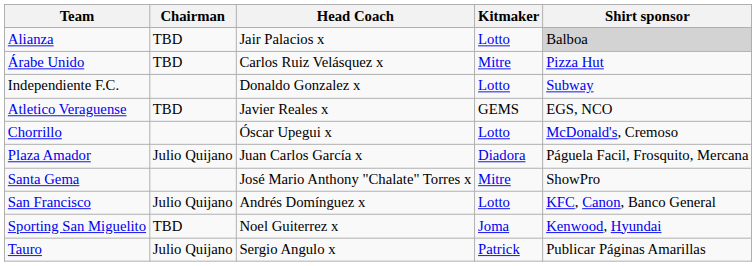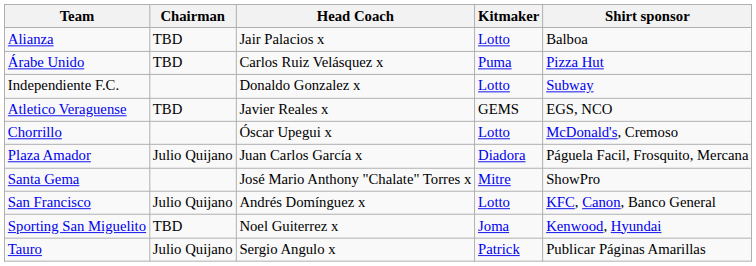 <table class="wikitable sortable" style="text-align: left;">
 <tr>
 <th>Team</th>
 <th>Chairman</th>
 <th>Head Coach</th>
 <th>Kitmaker</th>
 <th>Shirt sponsor</th>
 </tr>
 <tr>
 <td><a href='#'>Alianza</a></td>
 <td> TBD</td>
 <td> Jair Palacios x</td>
 <td><a href='#'>Lotto</a></td>
-<td style="background: lightgrey;">Balboa</td>
+<td>Balboa</td>
 </tr>
 <tr>
 <td><a href='#'>Árabe Unido</a></td>
 <td> TBD</td>
 <td> Carlos Ruiz Velásquez x</td>
-<td><a href='#'>Mitre</a></td>
+<td><a href='#'>Puma</a></td>
 <td><a href='#'>Pizza Hut</a></td>
 </tr>
 <tr>
 <td>Independiente F.C.</td>
 <td></td>
 <td> Donaldo Gonzalez x</td>
 <td><a href='#'>Lotto</a></td>
 <td><a href='#'>Subway</a></td>
 </tr>
 <tr>
 <td><a href='#'>Atletico Veraguense</a></td>
 <td> TBD</td>
 <td> Javier Reales x</td>
 <td>GEMS</td>
 <td>EGS, NCO</td>
 </tr>
 <tr>
 <td><a href='#'>Chorrillo</a></td>
 <td></td>
 <td> Óscar Upegui x</td>
 <td><a href='#'>Lotto</a></td>
 <td><a href='#'>McDonald's</a>, Cremoso</td>
 </tr>
 <tr>
 <td><a href='#'>Plaza Amador</a></td>
 <td>Julio Quijano</td>
 <td> Juan Carlos García x</td>
 <td><a href='#'>Diadora</a></td>
 <td>Páguela Facil, Frosquito, Mercana</td>
 </tr>
 <tr>
 <td><a href='#'>Santa Gema</a></td>
 <td></td>
 <td> José Mario Anthony "Chalate" Torres x</td>
 <td><a href='#'>Mitre</a></td>
 <td>ShowPro</td>
 </tr>
 <tr>
 <td><a href='#'>San Francisco</a></td>
 <td>Julio Quijano</td>
 <td> Andrés Domínguez x</td>
 <td><a href='#'>Lotto</a></td>
 <td><a href='#'>KFC</a>, <a href='#'>Canon</a>, Banco General</td>
 </tr>
 <tr>
 <td><a href='#'>Sporting San Miguelito</a></td>
 <td> TBD</td>
 <td> Noel Guiterrez x</td>
 <td><a href='#'>Joma</a></td>
 <td><a href='#'>Kenwood</a>, <a href='#'>Hyundai</a></td>
 </tr>
 <tr>
 <td><a href='#'>Tauro</a></td>
 <td>Julio Quijano</td>
 <td> Sergio Angulo x</td>
 <td><a href='#'>Patrick</a></td>
 <td>Publicar Páginas Amarillas</td>
 </tr>
 </table>
